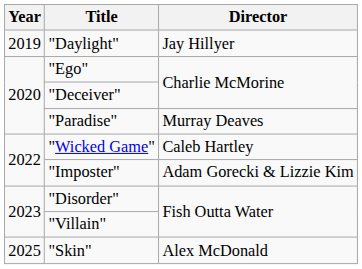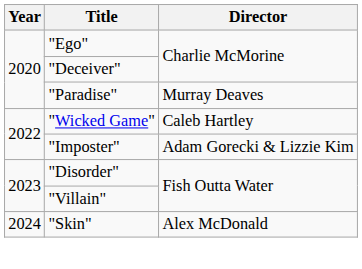 <table class="wikitable">
 <tr>
 <th>Year</th>
 <th>Title</th>
 <th>Director</th>
-</tr>
-<tr>
-<td>2019</td>
-<td>"Daylight"</td>
-<td>Jay Hillyer</td>
 </tr>
 <tr>
 <td rowspan="3">2020</td>
 <td>"Ego"</td>
 <td rowspan="2">Charlie McMorine</td>
 </tr>
 <tr>
 <td>"Deceiver"</td>
 </tr>
 <tr>
 <td>"Paradise"</td>
 <td>Murray Deaves</td>
 </tr>
 <tr>
 <td rowspan="2">2022</td>
 <td>"<a href='#'>Wicked Game</a>"</td>
 <td>Caleb Hartley</td>
 </tr>
 <tr>
 <td>"Imposter"</td>
 <td>Adam Gorecki & Lizzie Kim</td>
 </tr>
 <tr>
 <td rowspan="2">2023</td>
 <td>"Disorder"</td>
 <td rowspan="2">Fish Outta Water</td>
 </tr>
 <tr>
 <td>"Villain"</td>
 </tr>
 <tr>
-<td>2025</td>
+<td>2024</td>
 <td>"Skin"</td>
 <td>Alex McDonald</td>
 </tr>
 </table>
